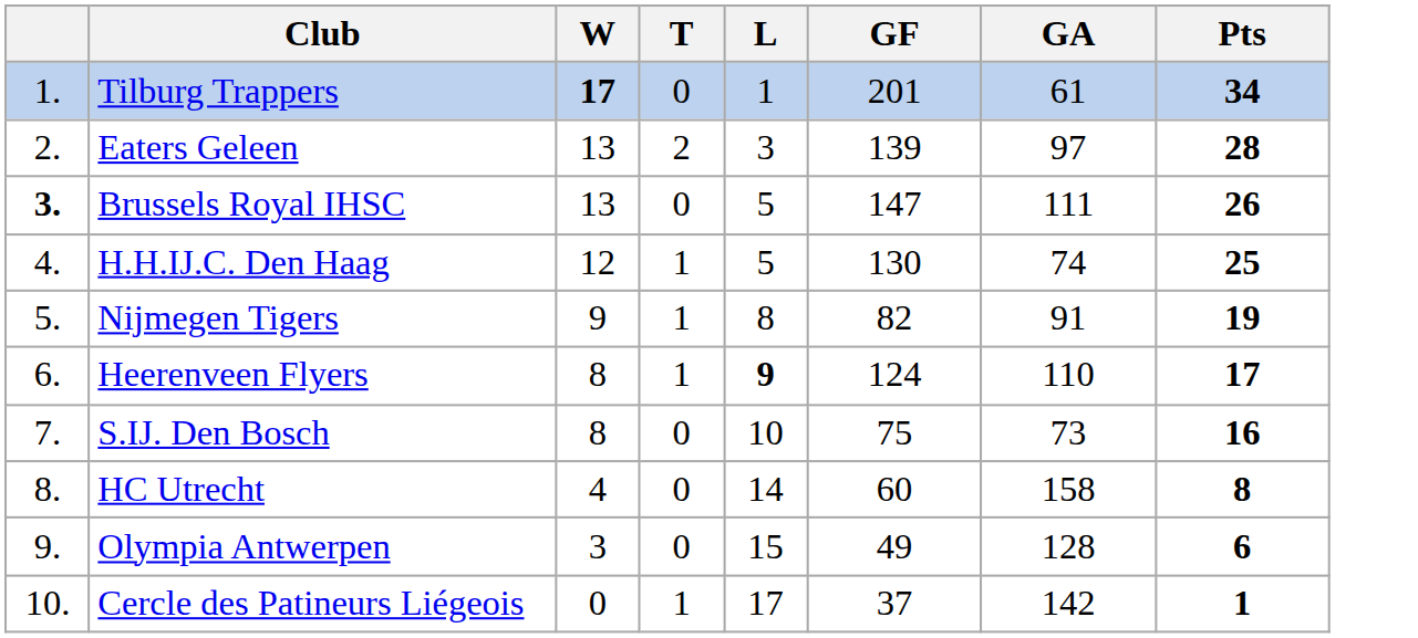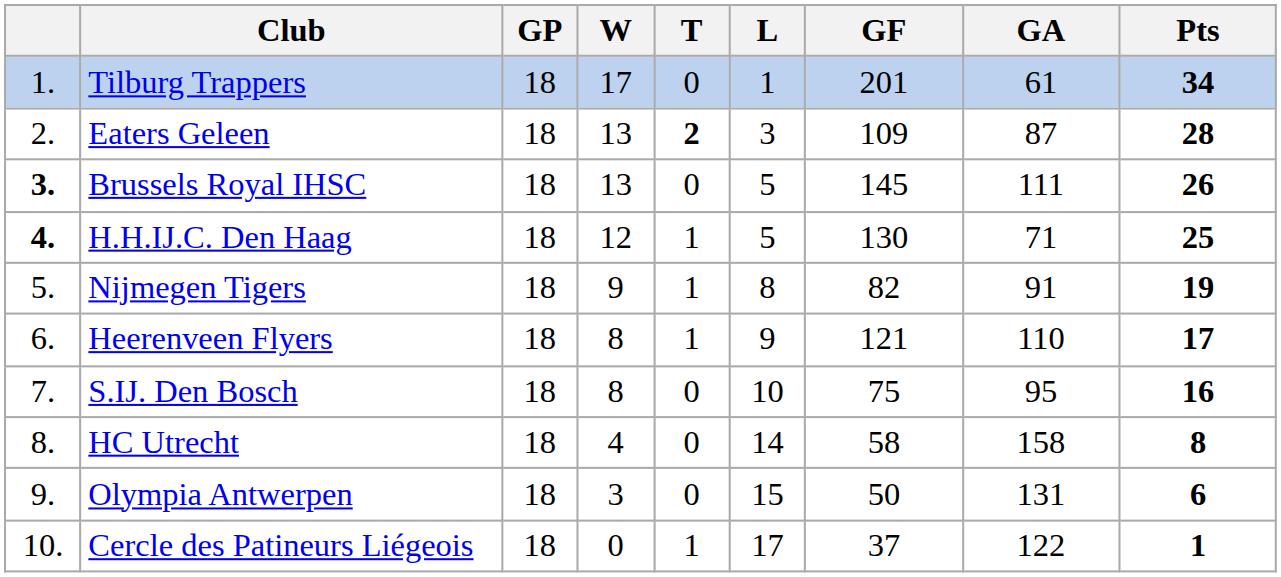 <table class="wikitable">
 <tr>
 <th width="30"></th>
 <th width="200">Club</th>
+<th width="30">GP</th>
 <th width="30">W</th>
 <th width="30">T</th>
 <th width="30">L</th>
 <th width="70">GF</th>
 <th width="70">GA</th>
 <th width="70">Pts</th>
 </tr>
 <tr bgcolor="#BCD2EE" align="center">
 <td>1.</td>
 <td align="left"><a href='#'>Tilburg Trappers</a></td>
-<td><strong>17</strong></td>
+<td>18</td>
+<td>17</td>
 <td>0</td>
 <td>1</td>
 <td>201</td>
 <td>61</td>
 <td><strong>34</strong></td>
 </tr>
 <tr bgcolor="#FFFFFF" align="center">
 <td>2.</td>
 <td align="left"><a href='#'>Eaters Geleen</a></td>
+<td>18</td>
 <td>13</td>
-<td>2</td>
+<td><strong>2</strong></td>
 <td>3</td>
-<td>139</td>
-<td>97</td>
+<td>109</td>
+<td>87</td>
 <td><strong>28</strong></td>
 </tr>
 <tr bgcolor="#FFFFFF" align="center">
 <td><strong>3.</strong></td>
 <td align="left"><a href='#'>Brussels Royal IHSC</a></td>
+<td>18</td>
 <td>13</td>
 <td>0</td>
 <td>5</td>
-<td>147</td>
+<td>145</td>
 <td>111</td>
 <td><strong>26</strong></td>
 </tr>
 <tr bgcolor="#FFFFFF" align="center">
-<td>4.</td>
+<td><strong>4.</strong></td>
 <td align="left"><a href='#'>H.H.IJ.C. Den Haag</a></td>
+<td>18</td>
 <td>12</td>
 <td>1</td>
 <td>5</td>
 <td>130</td>
-<td>74</td>
+<td>71</td>
 <td><strong>25</strong></td>
 </tr>
 <tr bgcolor="#FFFFFF" align="center">
 <td>5.</td>
 <td align="left"><a href='#'>Nijmegen Tigers</a></td>
+<td>18</td>
 <td>9</td>
 <td>1</td>
 <td>8</td>
 <td>82</td>
 <td>91</td>
 <td><strong>19</strong></td>
 </tr>
 <tr bgcolor="#FFFFFF" align="center">
 <td>6.</td>
 <td align="left"><a href='#'>Heerenveen Flyers</a></td>
+<td>18</td>
 <td>8</td>
 <td>1</td>
-<td><strong>9</strong></td>
-<td>124</td>
+<td>9</td>
+<td>121</td>
 <td>110</td>
 <td><strong>17</strong></td>
 </tr>
 <tr bgcolor="#FFFFFF" align="center">
 <td>7.</td>
 <td align="left"><a href='#'>S.IJ. Den Bosch</a></td>
+<td>18</td>
 <td>8</td>
 <td>0</td>
 <td>10</td>
 <td>75</td>
-<td>73</td>
+<td>95</td>
 <td><strong>16</strong></td>
 </tr>
 <tr bgcolor="#FFFFFF" align="center">
 <td>8.</td>
 <td align="left"><a href='#'>HC Utrecht</a></td>
+<td>18</td>
 <td>4</td>
 <td>0</td>
 <td>14</td>
-<td>60</td>
+<td>58</td>
 <td>158</td>
 <td><strong>8</strong></td>
 </tr>
 <tr bgcolor="#FFFFFF" align="center">
 <td>9.</td>
 <td align="left"><a href='#'>Olympia Antwerpen</a></td>
+<td>18</td>
 <td>3</td>
 <td>0</td>
 <td>15</td>
-<td>49</td>
-<td>128</td>
+<td>50</td>
+<td>131</td>
 <td><strong>6</strong></td>
 </tr>
 <tr bgcolor="#FFFFFF" align="center">
 <td>10.</td>
 <td align="left"><a href='#'>Cercle des Patineurs Liégeois</a></td>
+<td>18</td>
 <td>0</td>
 <td>1</td>
 <td>17</td>
 <td>37</td>
-<td>142</td>
+<td>122</td>
 <td><strong>1</strong></td>
 </tr>
 </table>
